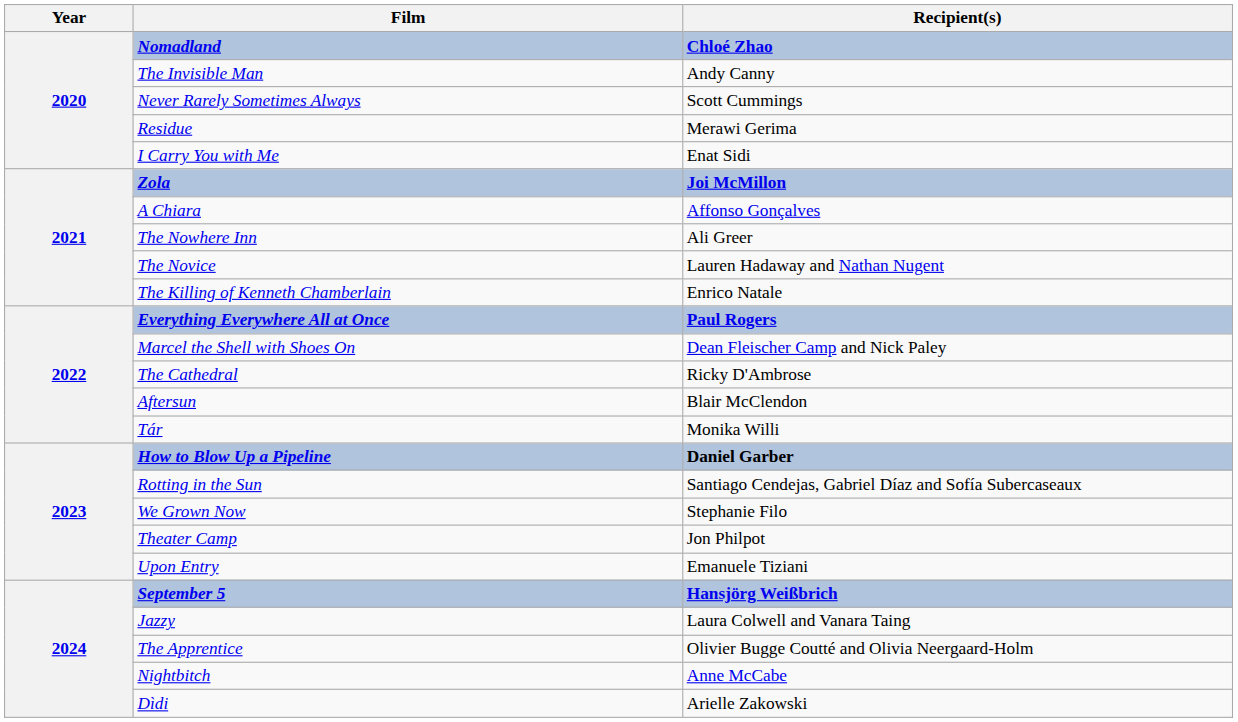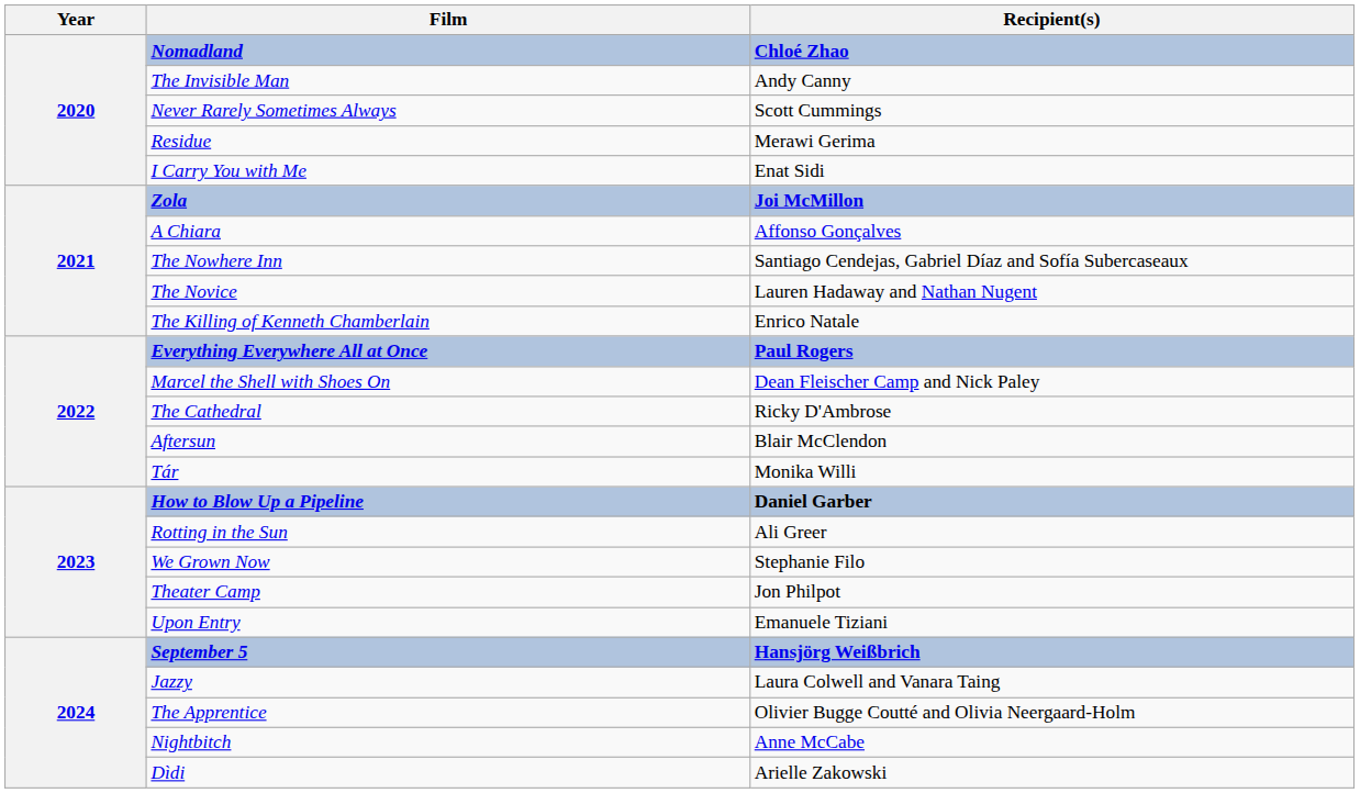 <table class="wikitable" width="90%" cellpadding="5">
 <tr>
 <th width="100">Year</th>
 <th width="450">Film</th>
 <th width="450">Recipient(s)</th>
 </tr>
 <tr>
 <th rowspan="5" style="text-align:center;"><a href='#'>2020</a><br></th>
 <td style="background:#B0C4DE"><strong><em><a href='#'>Nomadland</a></em></strong></td>
 <td style="background:#B0C4DE"><strong><a href='#'>Chloé Zhao</a></strong></td>
 </tr>
 <tr>
 <td><em><a href='#'>The Invisible Man</a></em></td>
 <td>Andy Canny</td>
 </tr>
 <tr>
 <td><em><a href='#'>Never Rarely Sometimes Always</a></em></td>
 <td>Scott Cummings</td>
 </tr>
 <tr>
 <td><em><a href='#'>Residue</a></em></td>
 <td>Merawi Gerima</td>
 </tr>
 <tr>
 <td><em><a href='#'>I Carry You with Me</a></em></td>
 <td>Enat Sidi</td>
 </tr>
 <tr>
 <th rowspan="5" style="text-align:center;"><a href='#'>2021</a><br></th>
 <td style="background:#B0C4DE"><strong><em><a href='#'>Zola</a></em></strong></td>
 <td style="background:#B0C4DE"><strong><a href='#'>Joi McMillon</a></strong></td>
 </tr>
 <tr>
 <td><em><a href='#'>A Chiara</a></em></td>
 <td><a href='#'>Affonso Gonçalves</a></td>
 </tr>
 <tr>
 <td><em><a href='#'>The Nowhere Inn</a></em></td>
-<td>Ali Greer</td>
+<td>Santiago Cendejas, Gabriel Díaz and Sofía Subercaseaux</td>
 </tr>
 <tr>
 <td><em><a href='#'>The Novice</a></em></td>
 <td>Lauren Hadaway and <a href='#'>Nathan Nugent</a></td>
 </tr>
 <tr>
 <td><em><a href='#'>The Killing of Kenneth Chamberlain</a></em></td>
 <td>Enrico Natale</td>
 </tr>
 <tr>
 <th rowspan="5" style="text-align:center;"><a href='#'>2022</a><br></th>
 <td style="background:#B0C4DE"><strong><em><a href='#'>Everything Everywhere All at Once</a></em></strong></td>
 <td style="background:#B0C4DE"><strong><a href='#'>Paul Rogers</a></strong></td>
 </tr>
 <tr>
 <td><em><a href='#'>Marcel the Shell with Shoes On</a></em></td>
 <td><a href='#'>Dean Fleischer Camp</a> and Nick Paley</td>
 </tr>
 <tr>
 <td><em><a href='#'>The Cathedral</a></em></td>
 <td>Ricky D'Ambrose</td>
 </tr>
 <tr>
 <td><em><a href='#'>Aftersun</a></em></td>
 <td>Blair McClendon</td>
 </tr>
 <tr>
 <td><em><a href='#'>Tár</a></em></td>
 <td>Monika Willi</td>
 </tr>
 <tr>
 <th rowspan="5" style="text-align:center;"><a href='#'>2023</a><br></th>
 <td style="background:#B0C4DE"><strong><em><a href='#'>How to Blow Up a Pipeline</a></em></strong></td>
 <td style="background:#B0C4DE"><strong>Daniel Garber</strong></td>
 </tr>
 <tr>
 <td><em><a href='#'>Rotting in the Sun</a></em></td>
-<td>Santiago Cendejas, Gabriel Díaz and Sofía Subercaseaux</td>
+<td>Ali Greer</td>
 </tr>
 <tr>
 <td><em><a href='#'>We Grown Now</a></em></td>
 <td>Stephanie Filo</td>
 </tr>
 <tr>
 <td><em><a href='#'>Theater Camp</a></em></td>
 <td>Jon Philpot</td>
 </tr>
 <tr>
 <td><em><a href='#'>Upon Entry</a></em></td>
 <td>Emanuele Tiziani</td>
 </tr>
 <tr>
 <th rowspan="5" style="text-align:center;"><a href='#'>2024</a><br></th>
 <td style="background:#B0C4DE"><strong><em><a href='#'>September 5</a></em></strong></td>
 <td style="background:#B0C4DE"><strong><a href='#'>Hansjörg Weißbrich</a></strong></td>
 </tr>
 <tr>
 <td><em><a href='#'>Jazzy</a></em></td>
 <td>Laura Colwell and Vanara Taing</td>
 </tr>
 <tr>
 <td><em><a href='#'>The Apprentice</a></em></td>
 <td>Olivier Bugge Coutté and Olivia Neergaard-Holm</td>
 </tr>
 <tr>
 <td><em><a href='#'>Nightbitch</a></em></td>
 <td><a href='#'>Anne McCabe</a></td>
 </tr>
 <tr>
 <td><em><a href='#'>Dìdi</a></em></td>
 <td>Arielle Zakowski</td>
 </tr>
 </table>
